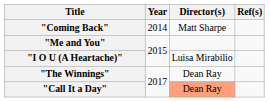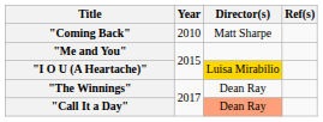 <table class="wikitable plainrowheaders" style="text-align:center;">
 <tr>
 <th scope="col" style="width:14em;">Title</th>
 <th scope="col">Year</th>
 <th scope="col">Director(s)</th>
 <th scope="col">Ref(s)</th>
 </tr>
 <tr>
 <th scope="row">"Coming Back"</th>
-<td>2014</td>
+<td>2010</td>
 <td>Matt Sharpe</td>
 <td></td>
 </tr>
 <tr>
 <th scope="row">"Me and You"</th>
 <td rowspan="2">2015</td>
 <td></td>
 <td></td>
 </tr>
 <tr>
 <th scope="row">"I O U (A Heartache)"</th>
-<td>Luisa Mirabilio</td>
+<td style="background: gold;">Luisa Mirabilio</td>
 <td></td>
 </tr>
 <tr>
 <th scope="row">"The Winnings"</th>
 <td rowspan="2">2017</td>
 <td>Dean Ray</td>
 <td></td>
 </tr>
 <tr>
 <th scope="row">"Call It a Day"</th>
 <td style="background: lightsalmon;">Dean Ray</td>
 <td></td>
 </tr>
 </table>
